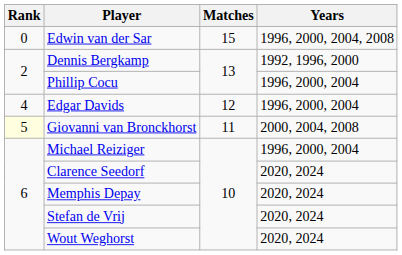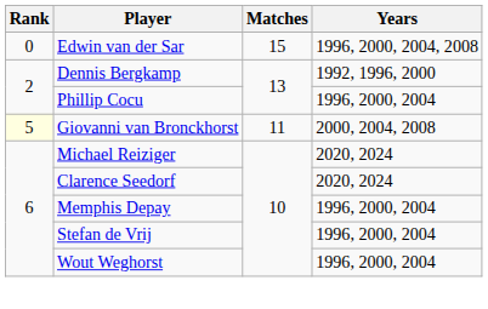 <table class="wikitable">
 <tr>
 <th>Rank</th>
 <th>Player</th>
 <th>Matches</th>
 <th>Years</th>
 </tr>
 <tr>
 <td align=center>0</td>
 <td><a href='#'>Edwin van der Sar</a></td>
 <td align=center>15</td>
 <td>1996, 2000, 2004, 2008</td>
 </tr>
 <tr>
 <td rowspan=2 align=center>2</td>
 <td><a href='#'>Dennis Bergkamp</a></td>
 <td rowspan=2 align=center>13</td>
 <td>1992, 1996, 2000</td>
 </tr>
 <tr>
 <td><a href='#'>Phillip Cocu</a></td>
 <td>1996, 2000, 2004</td>
 </tr>
 <tr>
-<td align=center>4</td>
-<td><a href='#'>Edgar Davids</a></td>
-<td align=center>12</td>
-<td>1996, 2000, 2004</td>
-</tr>
-<tr>
 <td align=center style="background: lightyellow;">5</td>
 <td><a href='#'>Giovanni van Bronckhorst</a></td>
 <td align=center>11</td>
 <td>2000, 2004, 2008</td>
 </tr>
 <tr>
 <td rowspan=5 align=center>6</td>
 <td><a href='#'>Michael Reiziger</a></td>
 <td rowspan=5 align=center>10</td>
-<td>1996, 2000, 2004</td>
+<td>2020, 2024</td>
 </tr>
 <tr>
 <td><a href='#'>Clarence Seedorf</a></td>
 <td>2020, 2024</td>
 </tr>
 <tr>
 <td><a href='#'>Memphis Depay</a></td>
-<td>2020, 2024</td>
+<td>1996, 2000, 2004</td>
 </tr>
 <tr>
 <td><a href='#'>Stefan de Vrij</a></td>
-<td>2020, 2024</td>
+<td>1996, 2000, 2004</td>
 </tr>
 <tr>
 <td><a href='#'>Wout Weghorst</a></td>
-<td>2020, 2024</td>
+<td>1996, 2000, 2004</td>
 </tr>
 </table>
